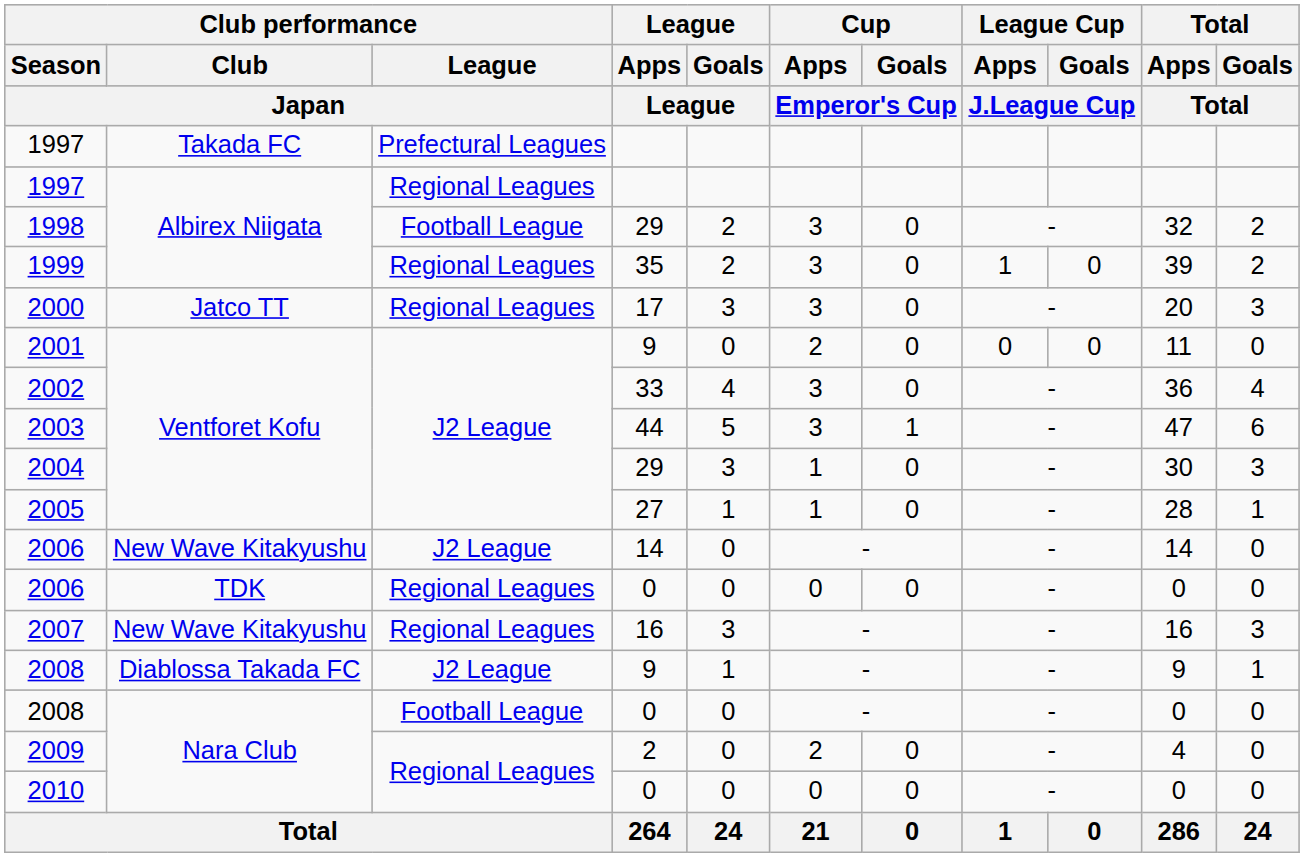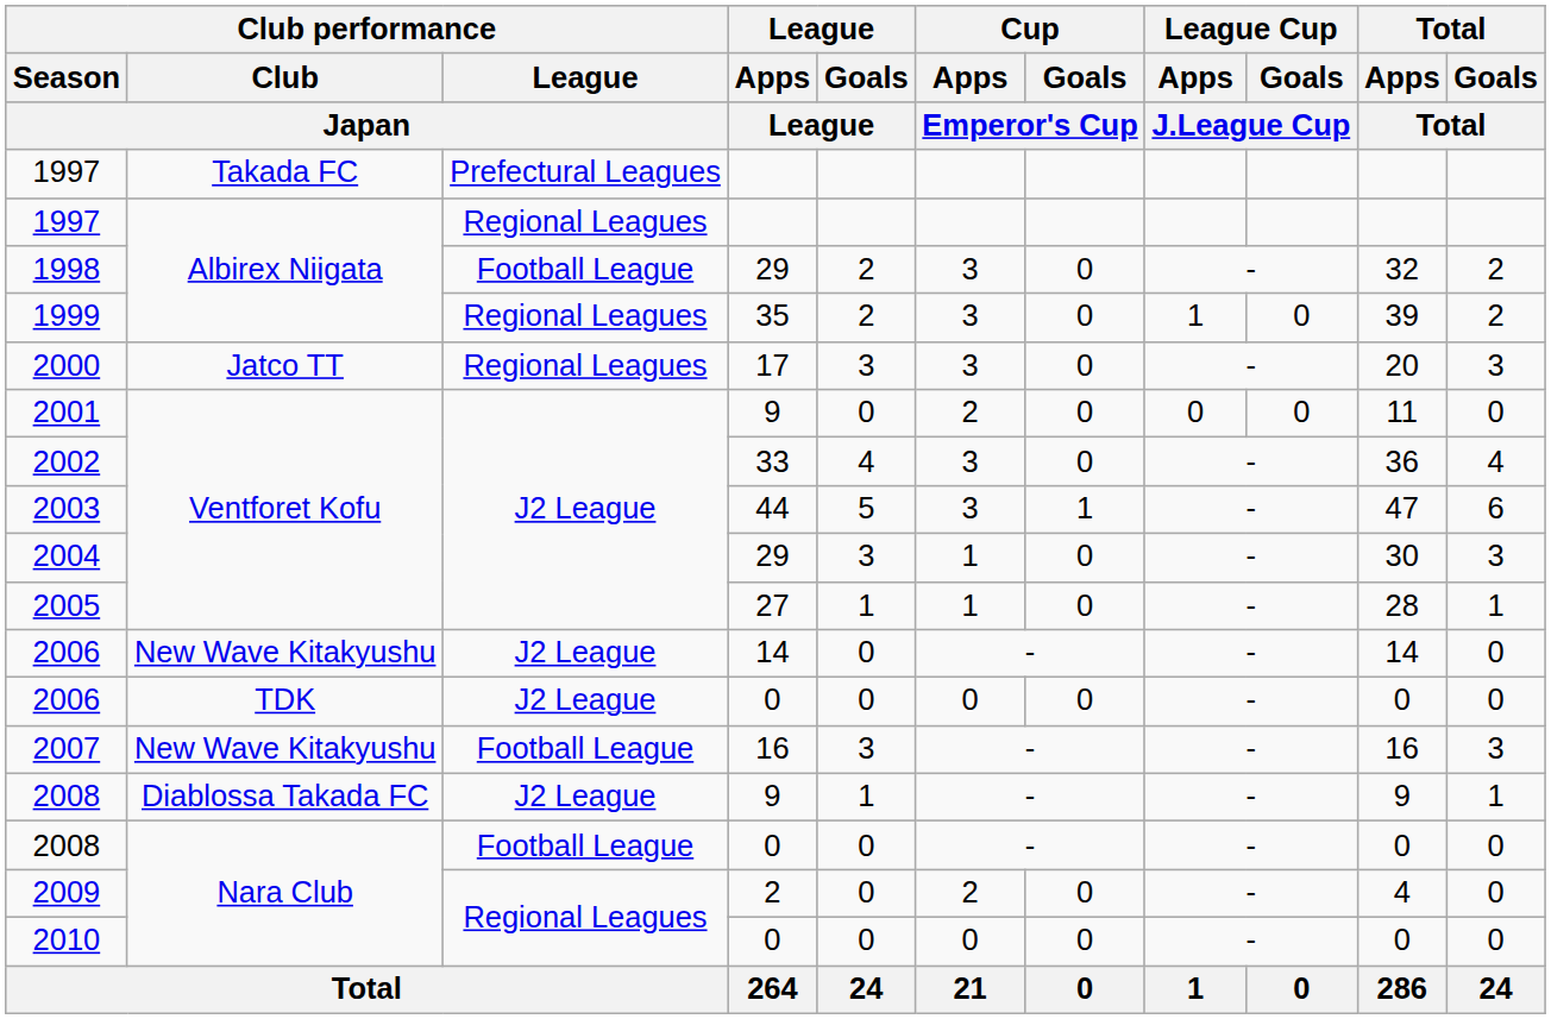 <table class="wikitable" style="text-align:center;">
 <tr>
 <th colspan=3>Club performance</th>
 <th colspan=2>League</th>
 <th colspan=2>Cup</th>
 <th colspan=2>League Cup</th>
 <th colspan=2>Total</th>
 </tr>
 <tr>
 <th>Season</th>
 <th>Club</th>
 <th>League</th>
 <th>Apps</th>
 <th>Goals</th>
 <th>Apps</th>
 <th>Goals</th>
 <th>Apps</th>
 <th>Goals</th>
 <th>Apps</th>
 <th>Goals</th>
 </tr>
 <tr>
 <th colspan=3>Japan</th>
 <th colspan=2>League</th>
 <th colspan=2><a href='#'>Emperor's Cup</a></th>
 <th colspan=2><a href='#'>J.League Cup</a></th>
 <th colspan=2>Total</th>
 </tr>
 <tr>
 <td>1997</td>
 <td><a href='#'>Takada FC</a></td>
 <td><a href='#'>Prefectural Leagues</a></td>
 <td></td>
 <td></td>
 <td></td>
 <td></td>
 <td></td>
 <td></td>
 <td></td>
 <td></td>
 </tr>
 <tr>
 <td><a href='#'>1997</a></td>
 <td rowspan="3"><a href='#'>Albirex Niigata</a></td>
 <td><a href='#'>Regional Leagues</a></td>
 <td></td>
 <td></td>
 <td></td>
 <td></td>
 <td></td>
 <td></td>
 <td></td>
 <td></td>
 </tr>
 <tr>
 <td><a href='#'>1998</a></td>
 <td><a href='#'>Football League</a></td>
 <td>29</td>
 <td>2</td>
 <td>3</td>
 <td>0</td>
 <td colspan="2">-</td>
 <td>32</td>
 <td>2</td>
 </tr>
 <tr>
 <td><a href='#'>1999</a></td>
 <td><a href='#'>Regional Leagues</a></td>
 <td>35</td>
 <td>2</td>
 <td>3</td>
 <td>0</td>
 <td>1</td>
 <td>0</td>
 <td>39</td>
 <td>2</td>
 </tr>
 <tr>
 <td><a href='#'>2000</a></td>
 <td><a href='#'>Jatco TT</a></td>
 <td><a href='#'>Regional Leagues</a></td>
 <td>17</td>
 <td>3</td>
 <td>3</td>
 <td>0</td>
 <td colspan="2">-</td>
 <td>20</td>
 <td>3</td>
 </tr>
 <tr>
 <td><a href='#'>2001</a></td>
 <td rowspan="5"><a href='#'>Ventforet Kofu</a></td>
 <td rowspan="5"><a href='#'>J2 League</a></td>
 <td>9</td>
 <td>0</td>
 <td>2</td>
 <td>0</td>
 <td>0</td>
 <td>0</td>
 <td>11</td>
 <td>0</td>
 </tr>
 <tr>
 <td><a href='#'>2002</a></td>
 <td>33</td>
 <td>4</td>
 <td>3</td>
 <td>0</td>
 <td colspan="2">-</td>
 <td>36</td>
 <td>4</td>
 </tr>
 <tr>
 <td><a href='#'>2003</a></td>
 <td>44</td>
 <td>5</td>
 <td>3</td>
 <td>1</td>
 <td colspan="2">-</td>
 <td>47</td>
 <td>6</td>
 </tr>
 <tr>
 <td><a href='#'>2004</a></td>
 <td>29</td>
 <td>3</td>
 <td>1</td>
 <td>0</td>
 <td colspan="2">-</td>
 <td>30</td>
 <td>3</td>
 </tr>
 <tr>
 <td><a href='#'>2005</a></td>
 <td>27</td>
 <td>1</td>
 <td>1</td>
 <td>0</td>
 <td colspan="2">-</td>
 <td>28</td>
 <td>1</td>
 </tr>
 <tr>
 <td><a href='#'>2006</a></td>
 <td><a href='#'>New Wave Kitakyushu</a></td>
 <td><a href='#'>J2 League</a></td>
 <td>14</td>
 <td>0</td>
 <td colspan="2">-</td>
 <td colspan="2">-</td>
 <td>14</td>
 <td>0</td>
 </tr>
 <tr>
 <td><a href='#'>2006</a></td>
 <td><a href='#'>TDK</a></td>
-<td><a href='#'>Regional Leagues</a></td>
+<td><a href='#'>J2 League</a></td>
 <td>0</td>
 <td>0</td>
 <td>0</td>
 <td>0</td>
 <td colspan="2">-</td>
 <td>0</td>
 <td>0</td>
 </tr>
 <tr>
 <td><a href='#'>2007</a></td>
 <td><a href='#'>New Wave Kitakyushu</a></td>
-<td><a href='#'>Regional Leagues</a></td>
+<td><a href='#'>Football League</a></td>
 <td>16</td>
 <td>3</td>
 <td colspan="2">-</td>
 <td colspan="2">-</td>
 <td>16</td>
 <td>3</td>
 </tr>
 <tr>
 <td><a href='#'>2008</a></td>
 <td><a href='#'>Diablossa Takada FC</a></td>
 <td><a href='#'>J2 League</a></td>
 <td>9</td>
 <td>1</td>
 <td colspan="2">-</td>
 <td colspan="2">-</td>
 <td>9</td>
 <td>1</td>
 </tr>
 <tr>
 <td>2008</td>
 <td rowspan="3"><a href='#'>Nara Club</a></td>
 <td><a href='#'>Football League</a></td>
 <td>0</td>
 <td>0</td>
 <td colspan="2">-</td>
 <td colspan="2">-</td>
 <td>0</td>
 <td>0</td>
 </tr>
 <tr>
 <td><a href='#'>2009</a></td>
 <td rowspan="2"><a href='#'>Regional Leagues</a></td>
 <td>2</td>
 <td>0</td>
 <td>2</td>
 <td>0</td>
 <td colspan="2">-</td>
 <td>4</td>
 <td>0</td>
 </tr>
 <tr>
 <td><a href='#'>2010</a></td>
 <td>0</td>
 <td>0</td>
 <td>0</td>
 <td>0</td>
 <td colspan="2">-</td>
 <td>0</td>
 <td>0</td>
 </tr>
 <tr>
 <th colspan=3>Total</th>
 <th>264</th>
 <th>24</th>
 <th>21</th>
 <th>0</th>
 <th>1</th>
 <th>0</th>
 <th>286</th>
 <th>24</th>
 </tr>
 </table>
